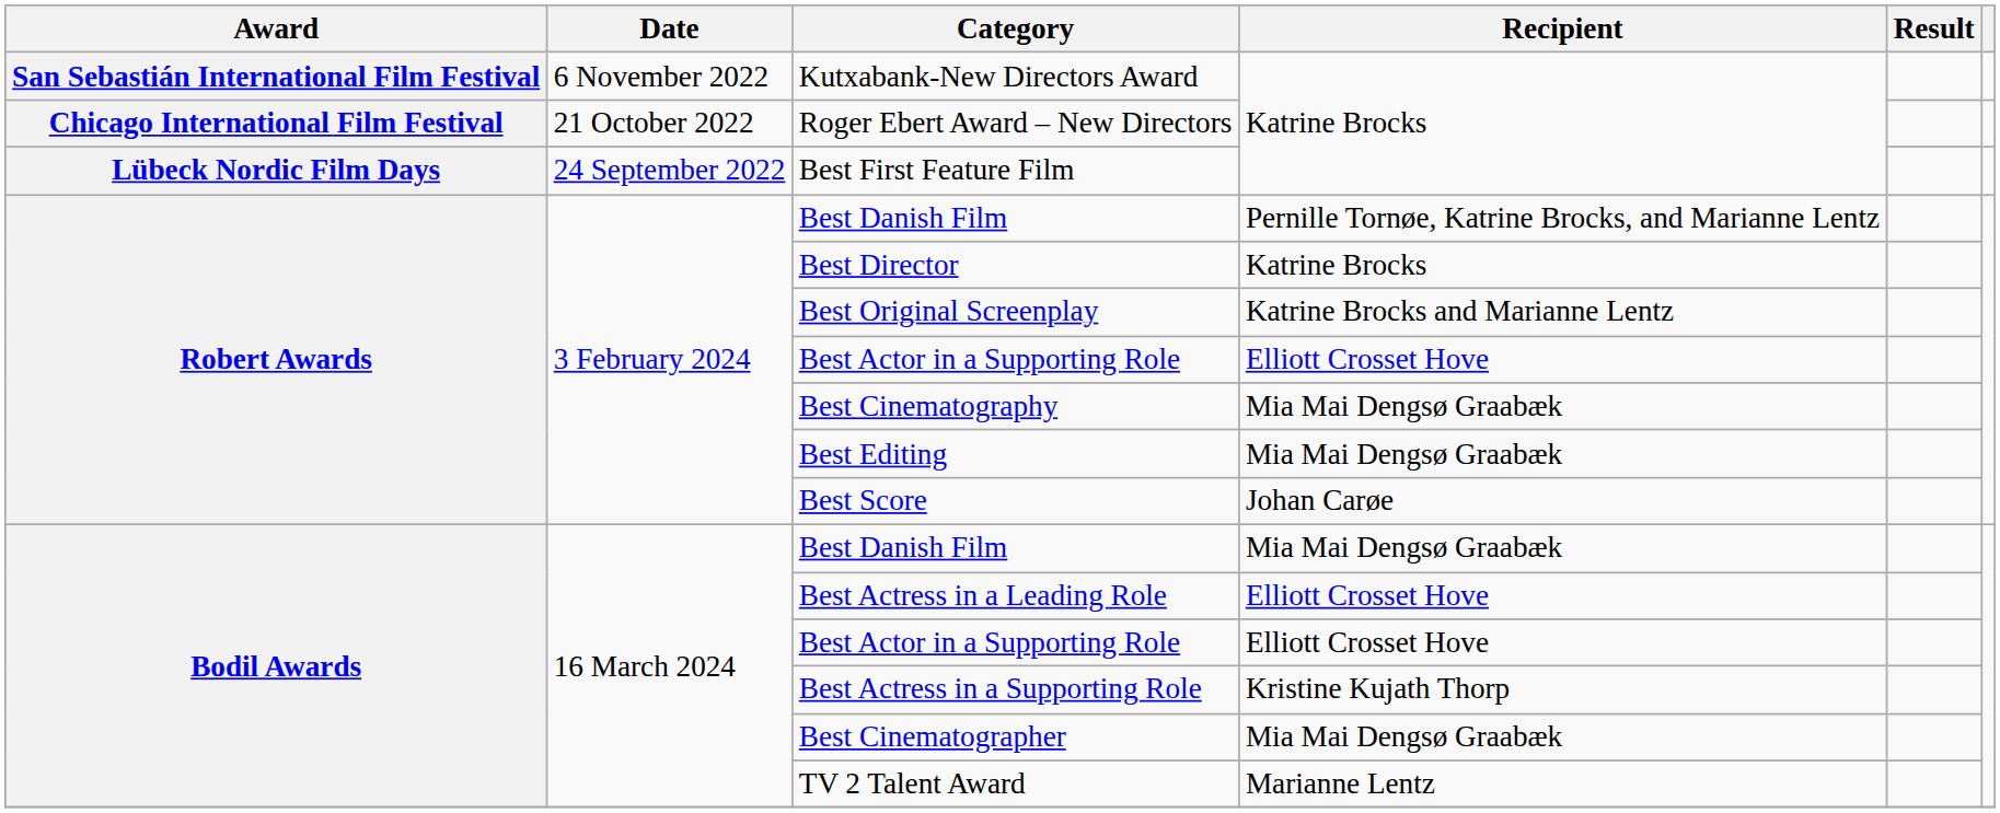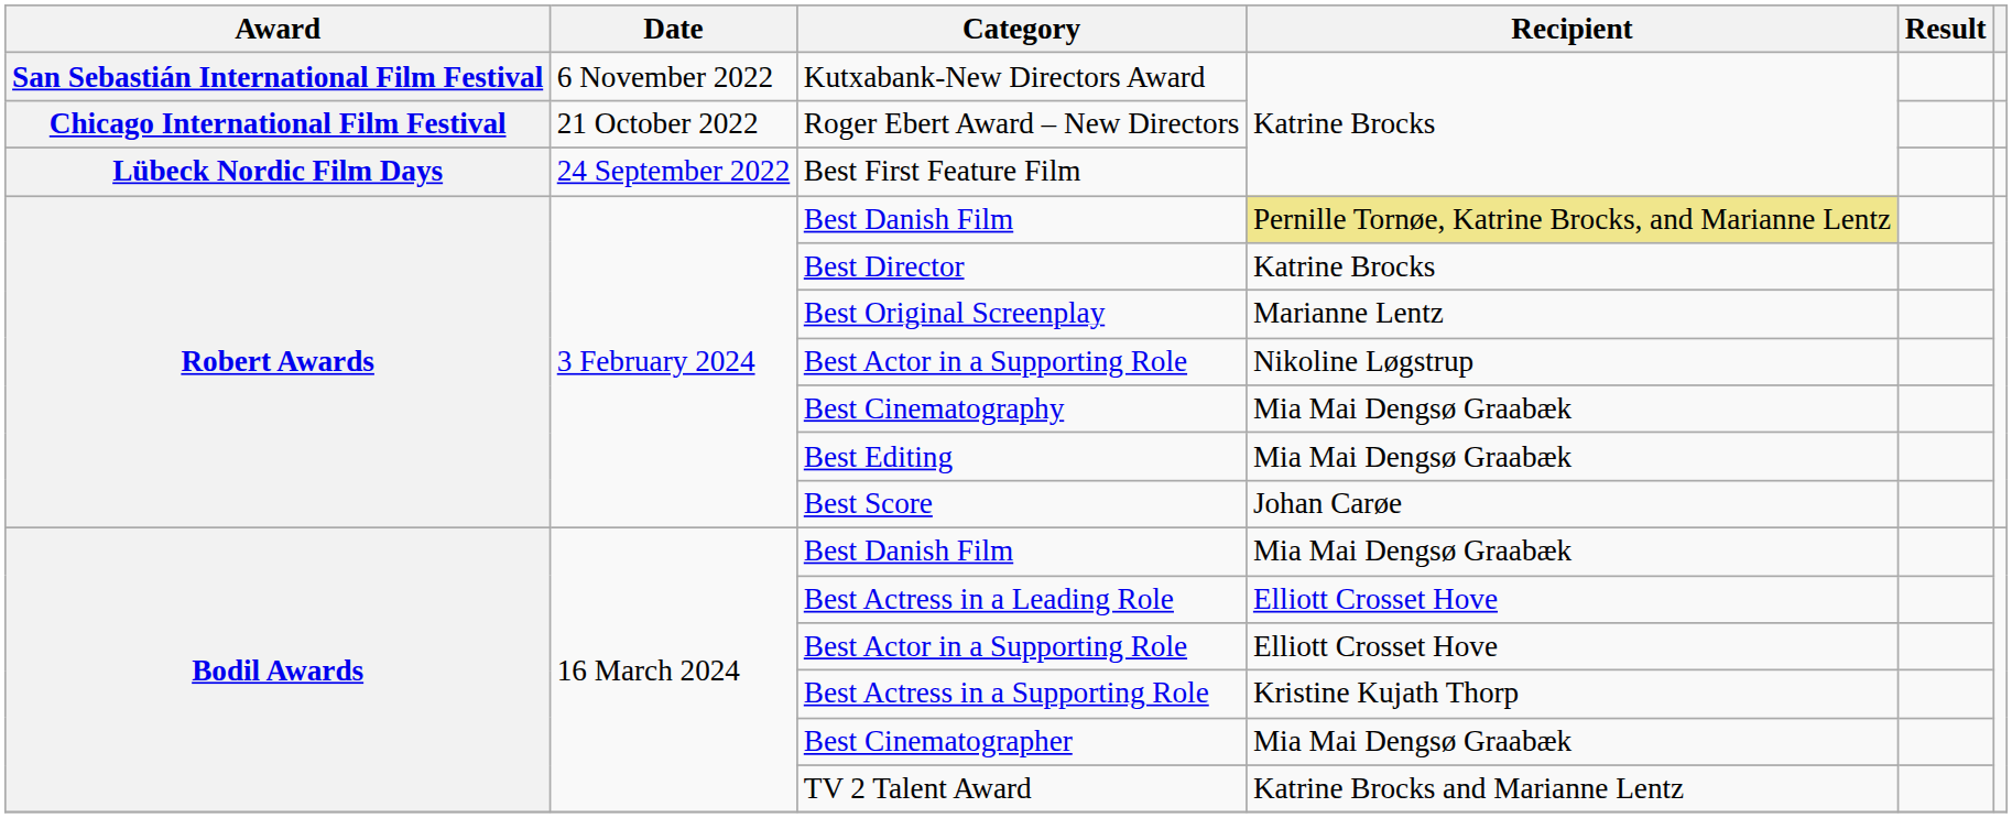 <table class="wikitable sortable plainrowheaders">
 <tr>
 <th scope="col">Award</th>
 <th scope="col">Date</th>
 <th scope="col">Category</th>
 <th scope="col">Recipient</th>
 <th scope="col">Result</th>
 <th scope="col" class="unsortable"></th>
 </tr>
 <tr>
 <th scope="row"><a href='#'>San Sebastián International Film Festival</a></th>
 <td>6 November 2022</td>
 <td>Kutxabank-New Directors Award</td>
 <td rowspan="3">Katrine Brocks</td>
 <td></td>
 <td align="center"></td>
 </tr>
 <tr>
 <th scope="row"><a href='#'>Chicago International Film Festival</a></th>
 <td>21 October 2022</td>
 <td>Roger Ebert Award – New Directors</td>
 <td></td>
 <td align="center"></td>
 </tr>
 <tr>
 <th scope="row"><a href='#'>Lübeck Nordic Film Days</a></th>
 <td><a href='#'>24 September 2022</a></td>
 <td>Best First Feature Film</td>
 <td></td>
 <td align="center"></td>
 </tr>
 <tr>
 <th scope="row" rowspan="7"><a href='#'>Robert Awards</a></th>
 <td rowspan="7"><a href='#'>3 February 2024</a></td>
 <td><a href='#'>Best Danish Film</a></td>
-<td>Pernille Tornøe, Katrine Brocks, and Marianne Lentz</td>
+<td style="background: khaki;">Pernille Tornøe, Katrine Brocks, and Marianne Lentz</td>
 <td></td>
 <td rowspan="7" align="center"></td>
 </tr>
 <tr>
 <td><a href='#'>Best Director</a></td>
 <td>Katrine Brocks</td>
 <td></td>
 </tr>
 <tr>
 <td><a href='#'>Best Original Screenplay</a></td>
-<td>Katrine Brocks and Marianne Lentz</td>
+<td>Marianne Lentz</td>
 <td></td>
 </tr>
 <tr>
 <td><a href='#'>Best Actor in a Supporting Role</a></td>
-<td><a href='#'>Elliott Crosset Hove</a></td>
+<td>Nikoline Løgstrup</td>
 <td></td>
 </tr>
 <tr>
 <td><a href='#'>Best Cinematography</a></td>
 <td>Mia Mai Dengsø Graabæk</td>
 <td></td>
 </tr>
 <tr>
 <td><a href='#'>Best Editing</a></td>
 <td>Mia Mai Dengsø Graabæk</td>
 <td></td>
 </tr>
 <tr>
 <td><a href='#'>Best Score</a></td>
 <td>Johan Carøe</td>
 <td></td>
 </tr>
 <tr>
 <th scope="row" rowspan="6"><a href='#'>Bodil Awards</a></th>
 <td rowspan="6">16 March 2024</td>
 <td><a href='#'>Best Danish Film</a></td>
 <td>Mia Mai Dengsø Graabæk</td>
 <td></td>
 <td align="center" rowspan="6"></td>
 </tr>
 <tr>
 <td><a href='#'>Best Actress in a Leading Role</a></td>
 <td><a href='#'>Elliott Crosset Hove</a></td>
 <td></td>
 </tr>
 <tr>
 <td><a href='#'>Best Actor in a Supporting Role</a></td>
 <td>Elliott Crosset Hove</td>
 <td></td>
 </tr>
 <tr>
 <td><a href='#'>Best Actress in a Supporting Role</a></td>
 <td>Kristine Kujath Thorp</td>
 <td></td>
 </tr>
 <tr>
 <td><a href='#'>Best Cinematographer</a></td>
 <td>Mia Mai Dengsø Graabæk</td>
 <td></td>
 </tr>
 <tr>
 <td>TV 2 Talent Award</td>
-<td>Marianne Lentz</td>
+<td>Katrine Brocks and Marianne Lentz</td>
 <td></td>
 </tr>
 <tr>
 </tr>
 </table>
